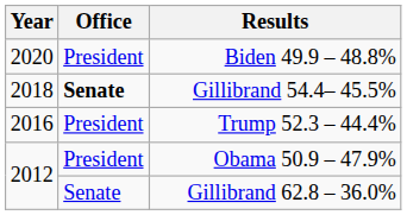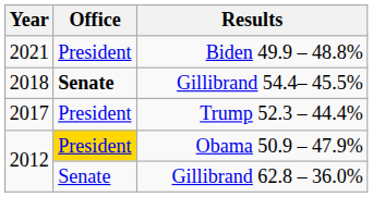 <table class=wikitable>
 <tr>
 <th width="30">Year</th>
 <th width="60">Office</th>
 <th width="180">Results</th>
 </tr>
 <tr>
-<td>2020</td>
+<td>2021</td>
 <td><a href='#'>President</a></td>
 <td align="right" ><a href='#'>Biden</a> 49.9 – 48.8%</td>
 </tr>
 <tr>
 <td>2018</td>
 <td><strong>Senate</strong></td>
 <td align="right" ><a href='#'>Gillibrand</a> 54.4– 45.5%</td>
 </tr>
 <tr>
-<td>2016</td>
+<td>2017</td>
 <td><a href='#'>President</a></td>
 <td align="right" ><a href='#'>Trump</a> 52.3 – 44.4%</td>
 </tr>
 <tr>
 <td rowspan="2">2012</td>
-<td><a href='#'>President</a></td>
+<td style="background: gold;"><a href='#'>President</a></td>
 <td align="right" ><a href='#'>Obama</a> 50.9 – 47.9%</td>
 </tr>
 <tr>
 <td><a href='#'>Senate</a></td>
 <td align="right" ><a href='#'>Gillibrand</a> 62.8 – 36.0%</td>
 </tr>
 </table>
